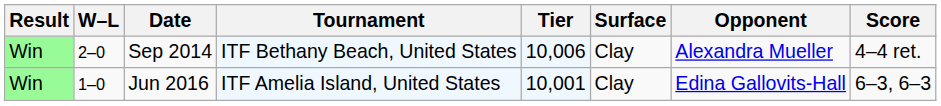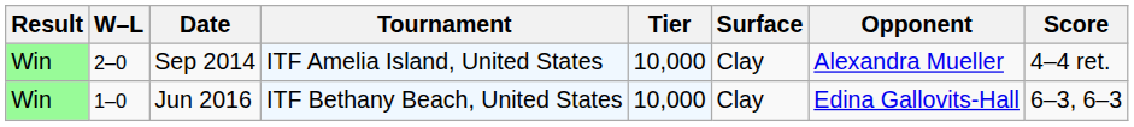 <table class="sortable wikitable" style=font-size:97%>
 <tr>
 <th>Result</th>
 <th class="unsortable">W–L</th>
 <th>Date</th>
 <th>Tournament</th>
 <th>Tier</th>
 <th>Surface</th>
 <th>Opponent</th>
 <th class="unsortable">Score</th>
 </tr>
 <tr>
 <td style="background:#98fb98;">Win</td>
 <td><small>2–0</small></td>
 <td>Sep 2014</td>
-<td style="background:#f0f8ff;">ITF Bethany Beach, United States</td>
-<td style="background:#f0f8ff;">10,006</td>
+<td style="background:#f0f8ff;">ITF Amelia Island, United States</td>
+<td style="background:#f0f8ff;">10,000</td>
 <td>Clay</td>
 <td> <a href='#'>Alexandra Mueller</a></td>
 <td>4–4 ret.</td>
 </tr>
 <tr>
 <td style="background:#98fb98;">Win</td>
 <td><small>1–0</small></td>
 <td>Jun 2016</td>
-<td style="background:#f0f8ff;">ITF Amelia Island, United States</td>
-<td style="background:#f0f8ff;">10,001</td>
+<td style="background:#f0f8ff;">ITF Bethany Beach, United States</td>
+<td style="background:#f0f8ff;">10,000</td>
 <td>Clay</td>
 <td> <a href='#'>Edina Gallovits-Hall</a></td>
 <td>6–3, 6–3</td>
 </tr>
 </table>
